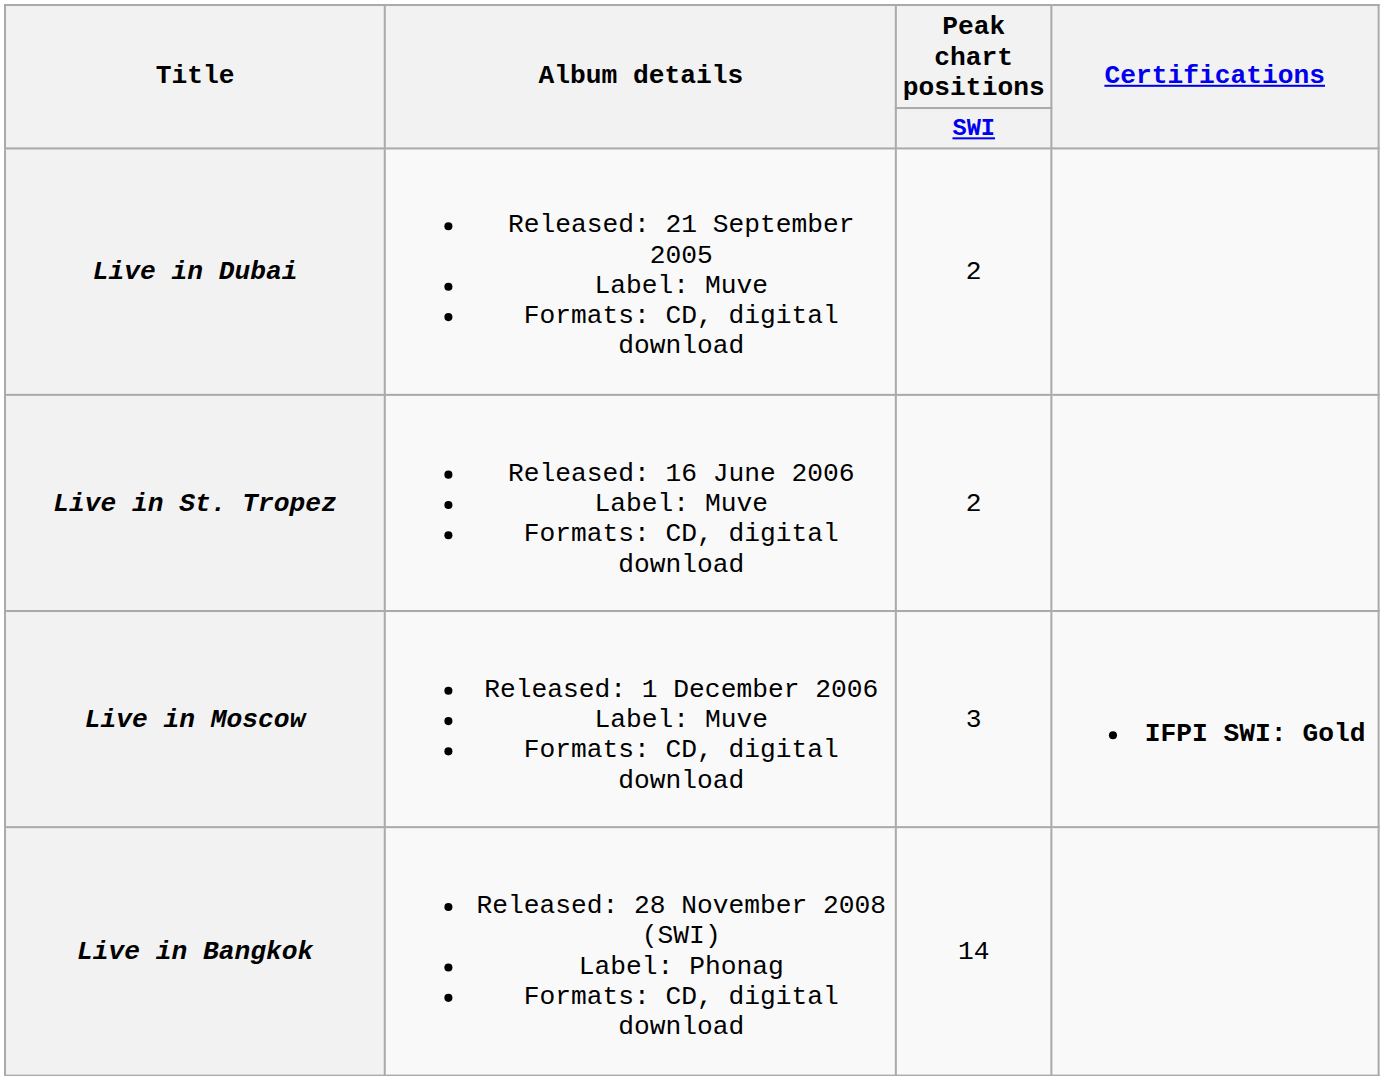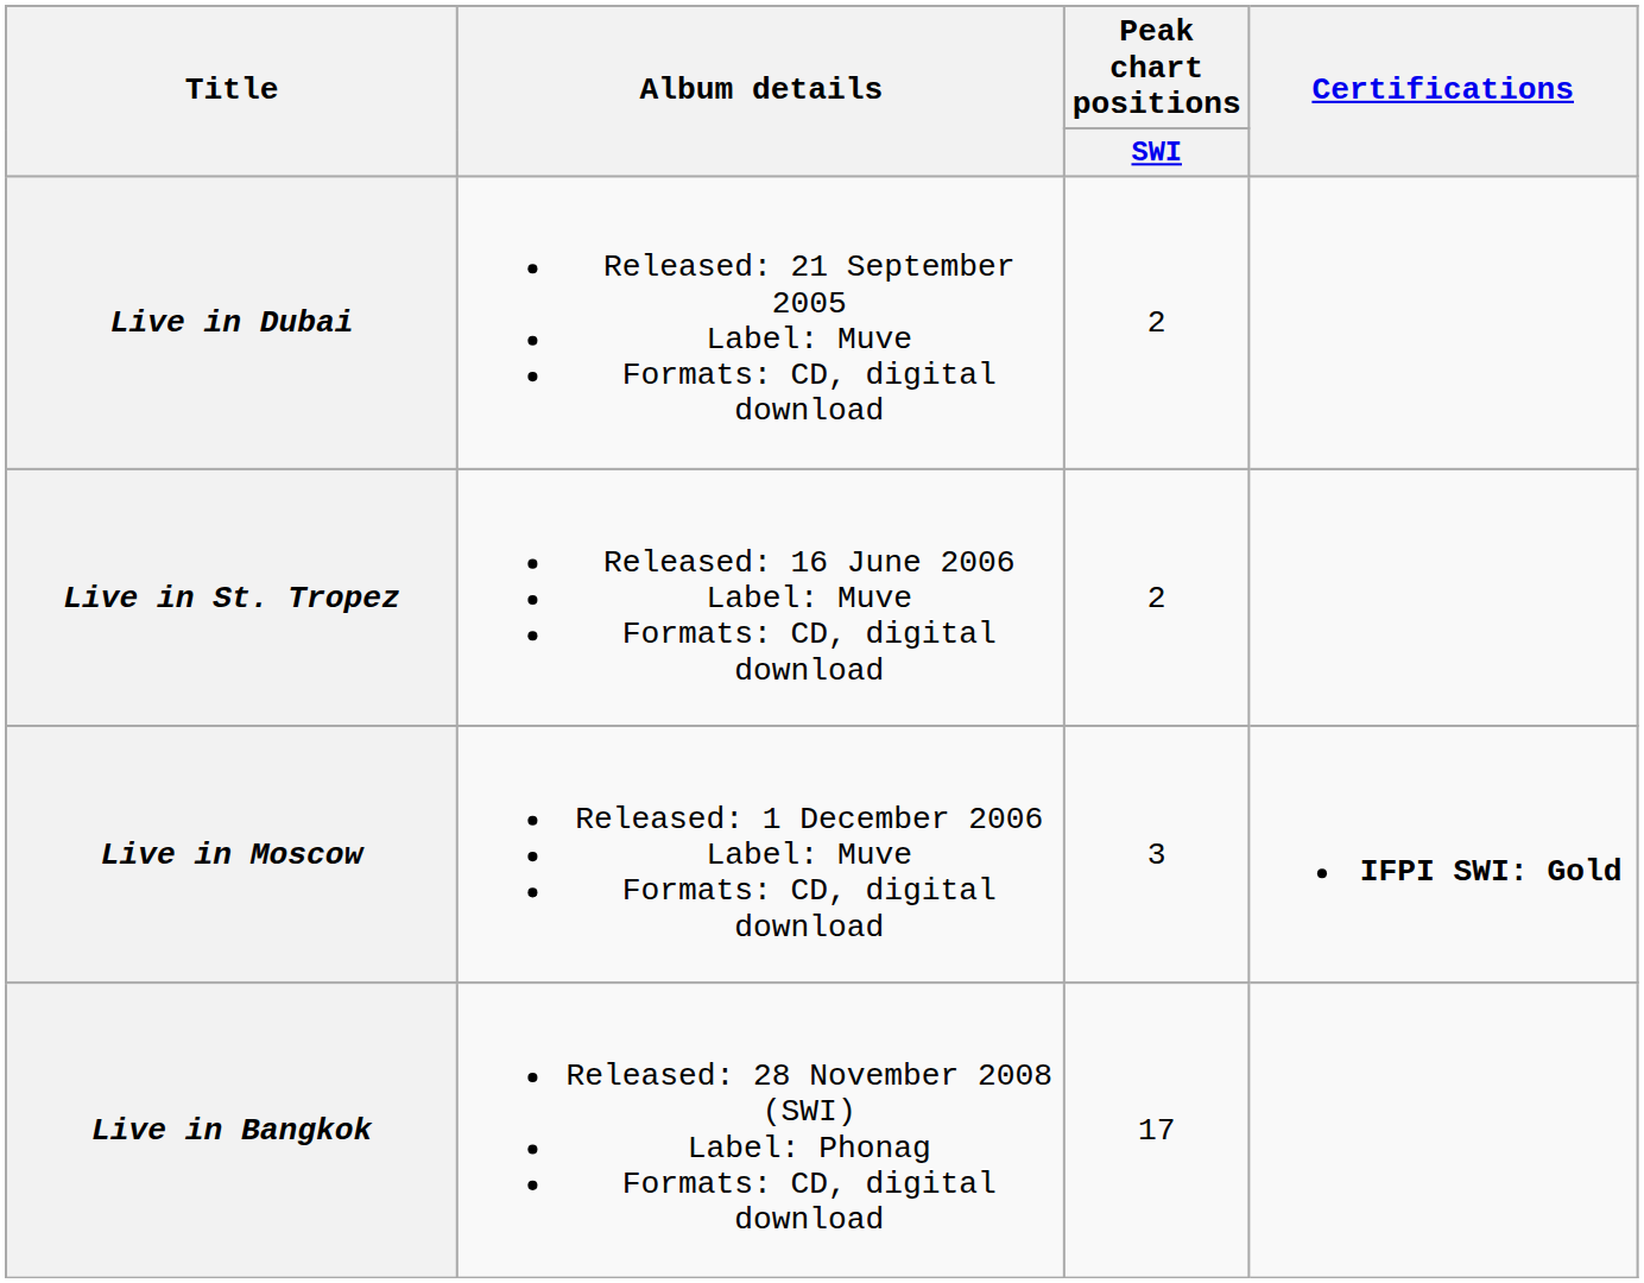 <table class="wikitable plainrowheaders" style="text-align:center;" border="1">
 <tr>
 <th scope="col" rowspan="2" style="width:14em;">Title</th>
 <th scope="col" rowspan="2" style="width:19em;">Album details</th>
 <th scope="col" colspan="1">Peak chart positions</th>
 <th scope="col" rowspan="2" style="width:12em;"><a href='#'>Certifications</a></th>
 </tr>
 <tr>
 <th scope="col" style="width:2.9em;font-size:90%;"><a href='#'>SWI</a><br></th>
 </tr>
 <tr>
 <th scope="row"><em>Live in Dubai</em></th>
 <td><br><ul><li>Released: 21 September 2005</li><li>Label: Muve</li><li>Formats: CD, digital download</li></ul></td>
 <td>2</td>
 <td></td>
 </tr>
 <tr>
 <th scope="row"><em>Live in St. Tropez</em></th>
 <td><br><ul><li>Released: 16 June 2006</li><li>Label: Muve</li><li>Formats: CD, digital download</li></ul></td>
 <td>2</td>
 <td></td>
 </tr>
 <tr>
 <th scope="row"><em>Live in Moscow</em></th>
 <td><br><ul><li>Released: 1 December 2006</li><li>Label: Muve</li><li>Formats: CD, digital download</li></ul></td>
 <td>3</td>
 <td><strong><br><ul><li>IFPI SWI: Gold</li></ul></strong></td>
 </tr>
 <tr>
 <th scope="row"><em>Live in Bangkok</em></th>
 <td><br><ul><li>Released: 28 November 2008 <span>(SWI)</span></li><li>Label: Phonag</li><li>Formats: CD, digital download</li></ul></td>
-<td>14</td>
+<td>17</td>
 <td></td>
 </tr>
 </table>
